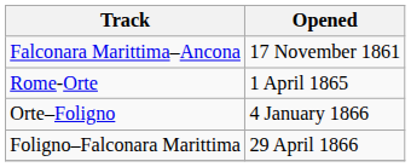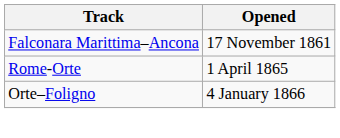 <table class="wikitable">
 <tr>
 <th>Track</th>
 <th>Opened</th>
 </tr>
 <tr>
 <td><a href='#'>Falconara Marittima</a>–<a href='#'>Ancona</a></td>
 <td>17 November 1861</td>
 </tr>
 <tr>
 <td><a href='#'>Rome</a>-<a href='#'>Orte</a></td>
 <td>1 April 1865</td>
 </tr>
 <tr>
 <td>Orte–<a href='#'>Foligno</a></td>
 <td>4 January 1866</td>
 </tr>
 <tr>
-<td>Foligno–Falconara Marittima</td>
-<td>29 April 1866</td>
-</tr>
-<tr>
 </tr>
 </table>
